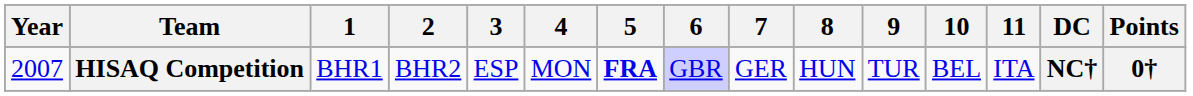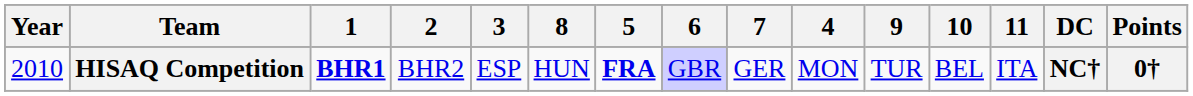 <table class="wikitable" style="text-align:center; font-size:85%">
 <tr>
 <th>Year</th>
 <th>Team</th>
 <th>1</th>
 <th>2</th>
 <th>3</th>
-<th>4</th>
+<th>8</th>
 <th>5</th>
 <th>6</th>
 <th>7</th>
-<th>8</th>
+<th>4</th>
 <th>9</th>
 <th>10</th>
 <th>11</th>
 <th>DC</th>
 <th>Points</th>
 </tr>
 <tr>
-<td><a href='#'>2007</a></td>
+<td><a href='#'>2010</a></td>
 <th nowrap>HISAQ Competition</th>
-<td><a href='#'>BHR1</a></td>
+<td><strong><a href='#'>BHR1</a></strong></td>
 <td><a href='#'>BHR2</a></td>
 <td><a href='#'>ESP</a></td>
-<td><a href='#'>MON</a></td>
+<td><a href='#'>HUN</a></td>
 <td><strong><a href='#'>FRA</a></strong></td>
 <td style="background:#CFCFFF;"><a href='#'>GBR</a><br></td>
 <td><a href='#'>GER</a></td>
-<td><a href='#'>HUN</a></td>
+<td><a href='#'>MON</a></td>
 <td><a href='#'>TUR</a></td>
 <td><a href='#'>BEL</a></td>
 <td><a href='#'>ITA</a></td>
 <th>NC†</th>
 <th>0†</th>
 </tr>
 </table>
